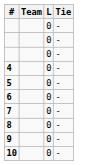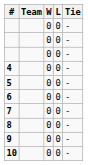 <table class="wikitable">
 <tr>
 <th>#</th>
 <th>Team</th>
+<th>W</th>
 <th>L</th>
 <th>Tie</th>
 </tr>
 <tr>
 <td></td>
 <td></td>
 <td>0</td>
-<td>-</td>
-</tr>
-<tr>
-<td></td>
-<td></td>
 <td>0</td>
 <td>-</td>
 </tr>
 <tr>
 <td></td>
 <td></td>
 <td>0</td>
+<td>0</td>
+<td>-</td>
+</tr>
+<tr>
+<td></td>
+<td></td>
+<td>0</td>
+<td>0</td>
 <td>-</td>
 </tr>
 <tr>
 <td><strong>4</strong></td>
 <td></td>
+<td>0</td>
 <td>0</td>
 <td>-</td>
 </tr>
 <tr>
 <td><strong>5</strong></td>
 <td></td>
 <td>0</td>
+<td>0</td>
 <td>-</td>
 </tr>
 <tr>
 <td><strong>6</strong></td>
 <td></td>
+<td>0</td>
 <td>0</td>
 <td>-</td>
 </tr>
 <tr>
 <td><strong>7</strong></td>
 <td><strong></strong></td>
 <td>0</td>
+<td>0</td>
 <td>-</td>
 </tr>
 <tr>
 <td><strong>8</strong></td>
 <td></td>
+<td>0</td>
 <td>0</td>
 <td>-</td>
 </tr>
 <tr>
 <td><strong>9</strong></td>
 <td></td>
 <td>0</td>
+<td>0</td>
 <td>-</td>
 </tr>
 <tr>
 <td><strong>10</strong></td>
 <td></td>
 <td>0</td>
+<td>0</td>
 <td>-</td>
 </tr>
 </table>
